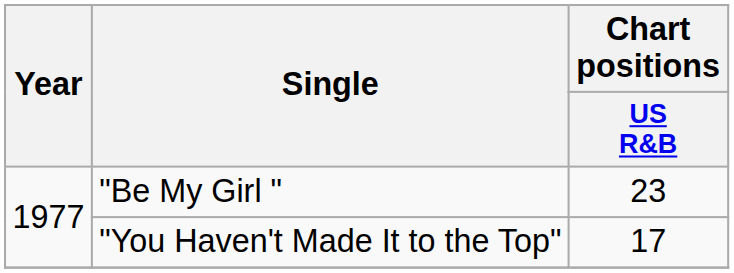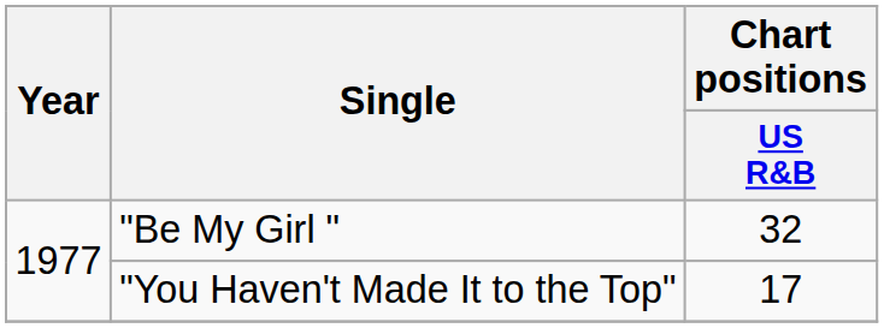 <table class="wikitable" style="text-align:center;">
 <tr>
 <th rowspan="2">Year</th>
 <th rowspan="2">Single</th>
 <th colspan="1">Chart positions</th>
 </tr>
 <tr style="font-size:smaller;">
 <th width="40"><a href='#'>US<br>R&B</a></th>
 </tr>
 <tr>
 <td rowspan="2">1977</td>
 <td align="left">"Be My Girl "</td>
-<td>23</td>
+<td>32</td>
 </tr>
 <tr>
 <td align="left">"You Haven't Made It to the Top"</td>
 <td>17</td>
 </tr>
 <tr>
 </tr>
 </table>
